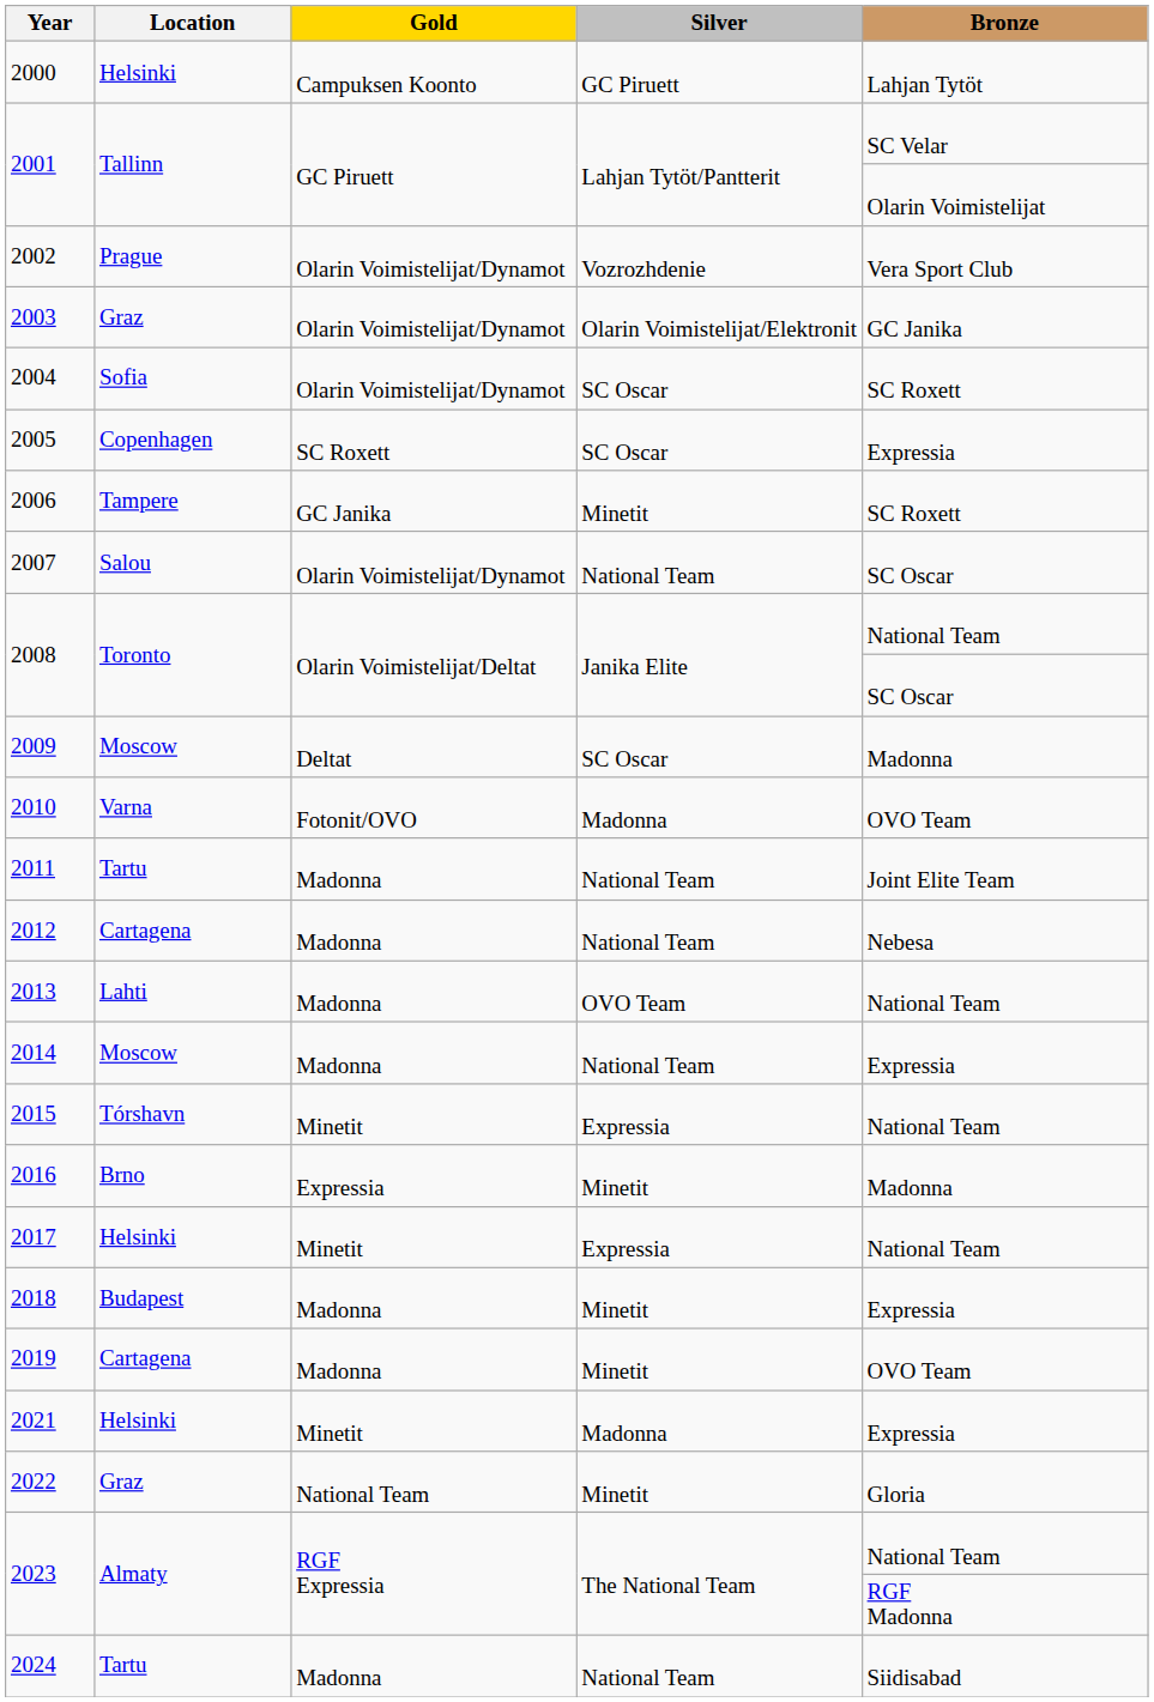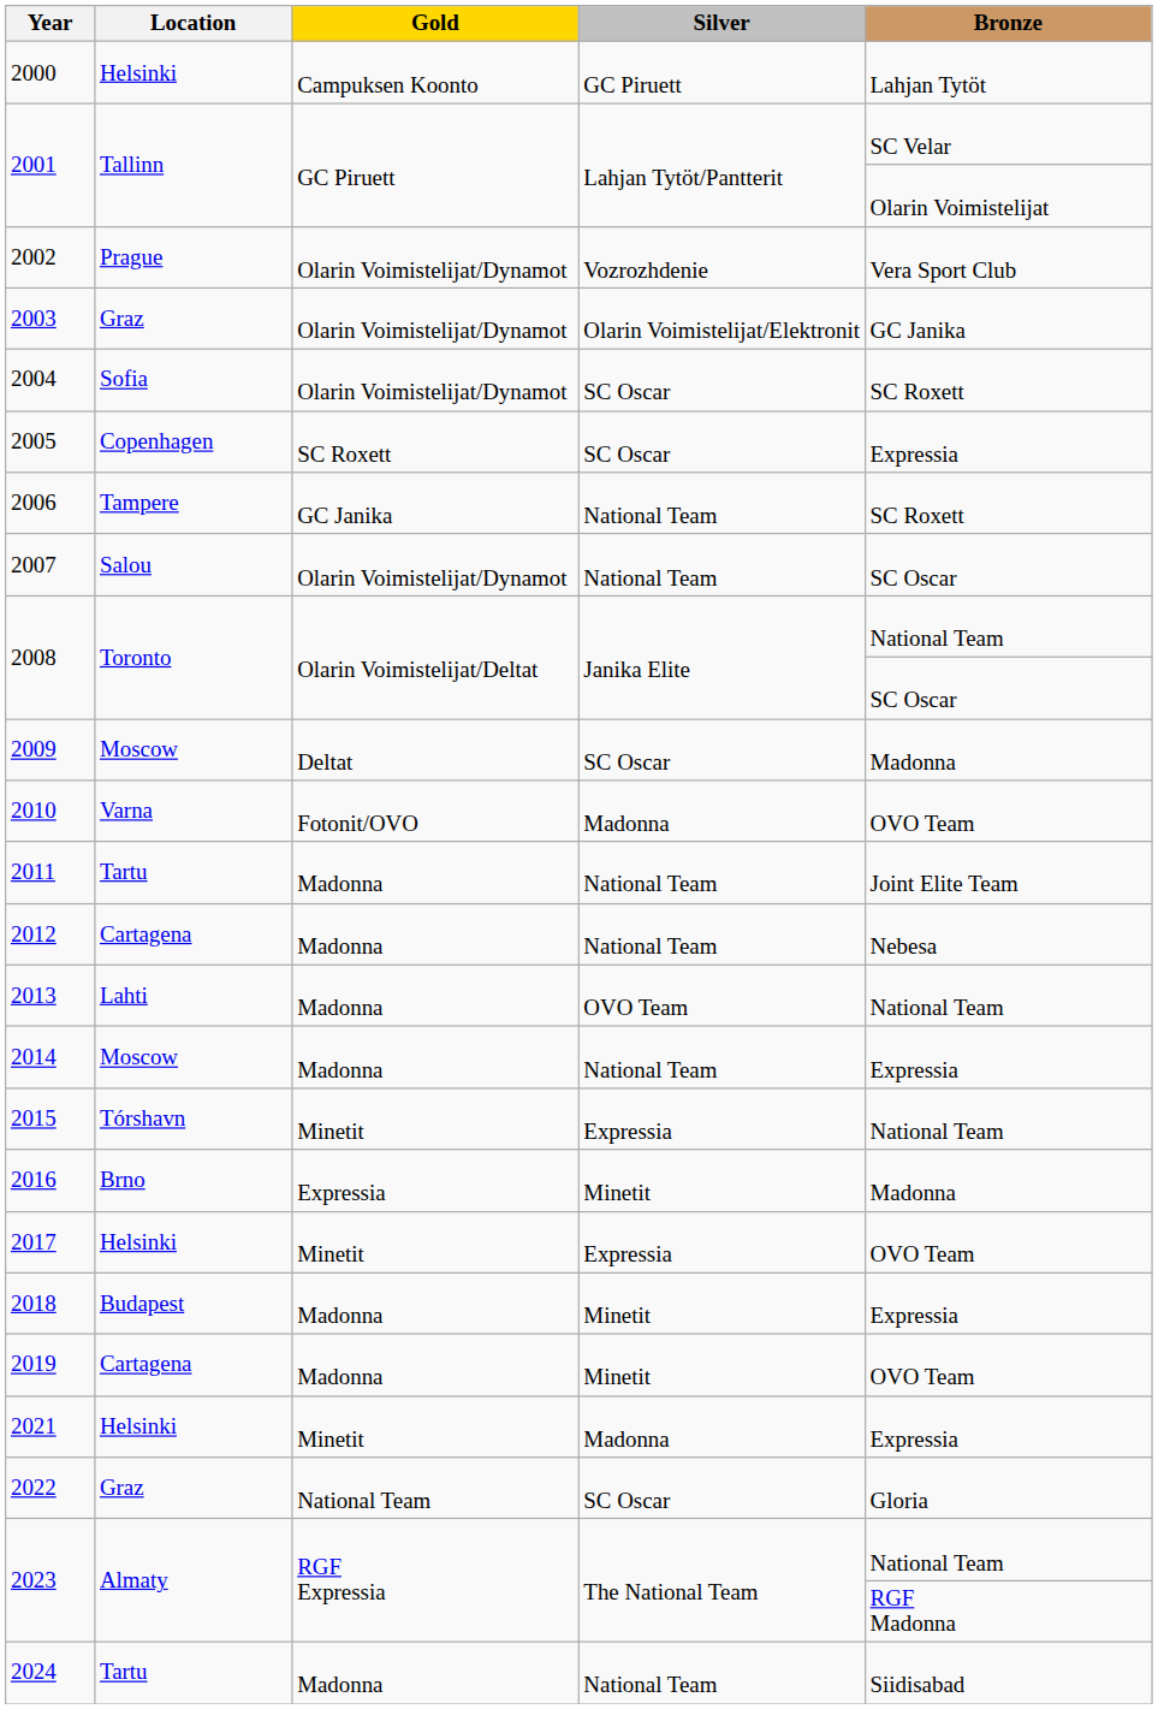 <table class="wikitable">
 <tr>
 <th>Year</th>
 <th>Location</th>
 <td align="center" bgcolor="gold" width=25%><strong>Gold</strong></td>
 <td align="center" bgcolor="silver" width=25%><strong>Silver</strong></td>
 <td align="center" bgcolor="cc9966" width=25%><strong>Bronze</strong></td>
 </tr>
 <tr>
 <td>2000</td>
 <td> <a href='#'>Helsinki</a></td>
 <td><br>Campuksen Koonto</td>
 <td><br>GC Piruett</td>
 <td><br>Lahjan Tytöt</td>
 </tr>
 <tr>
 <td rowspan=2><a href='#'>2001</a></td>
 <td rowspan=2> <a href='#'>Tallinn</a></td>
 <td rowspan=2><br>GC Piruett</td>
 <td rowspan=2><br>Lahjan Tytöt/Pantterit</td>
 <td><br>SC Velar</td>
 </tr>
 <tr>
 <td><br>Olarin Voimistelijat</td>
 </tr>
 <tr>
 <td>2002</td>
 <td> <a href='#'>Prague</a></td>
 <td><br>Olarin Voimistelijat/Dynamot</td>
 <td><br>Vozrozhdenie</td>
 <td><br>Vera Sport Club</td>
 </tr>
 <tr>
 <td><a href='#'>2003</a></td>
 <td> <a href='#'>Graz</a></td>
 <td><br>Olarin Voimistelijat/Dynamot</td>
 <td><br>Olarin Voimistelijat/Elektronit</td>
 <td><br>GC Janika</td>
 </tr>
 <tr>
 <td>2004</td>
 <td> <a href='#'>Sofia</a></td>
 <td><br>Olarin Voimistelijat/Dynamot</td>
 <td><br>SC Oscar</td>
 <td><br>SC Roxett</td>
 </tr>
 <tr>
 <td>2005</td>
 <td> <a href='#'>Copenhagen</a></td>
 <td><br>SC Roxett</td>
 <td><br>SC Oscar</td>
 <td><br>Expressia</td>
 </tr>
 <tr>
 <td>2006</td>
 <td> <a href='#'>Tampere</a></td>
 <td><br>GC Janika</td>
-<td><br>Minetit</td>
+<td><br>National Team</td>
 <td><br>SC Roxett</td>
 </tr>
 <tr>
 <td>2007</td>
 <td> <a href='#'>Salou</a></td>
 <td><br>Olarin Voimistelijat/Dynamot</td>
 <td><br>National Team</td>
 <td><br>SC Oscar</td>
 </tr>
 <tr>
 <td rowspan=2>2008</td>
 <td rowspan=2> <a href='#'>Toronto</a></td>
 <td rowspan=2><br>Olarin Voimistelijat/Deltat</td>
 <td rowspan=2><br>Janika Elite</td>
 <td><br>National Team</td>
 </tr>
 <tr>
 <td><br>SC Oscar</td>
 </tr>
 <tr>
 <td><a href='#'>2009</a></td>
 <td> <a href='#'>Moscow</a></td>
 <td><br>Deltat</td>
 <td><br>SC Oscar</td>
 <td><br>Madonna</td>
 </tr>
 <tr>
 <td><a href='#'>2010</a></td>
 <td> <a href='#'>Varna</a></td>
 <td><br>Fotonit/OVO</td>
 <td><br>Madonna</td>
 <td><br>OVO Team</td>
 </tr>
 <tr>
 <td><a href='#'>2011</a></td>
 <td> <a href='#'>Tartu</a></td>
 <td><br>Madonna</td>
 <td><br>National Team</td>
 <td><br>Joint Elite Team</td>
 </tr>
 <tr>
 <td><a href='#'>2012</a></td>
 <td> <a href='#'>Cartagena</a></td>
 <td><br>Madonna</td>
 <td><br>National Team</td>
 <td><br>Nebesa</td>
 </tr>
 <tr>
 <td><a href='#'>2013</a></td>
 <td> <a href='#'>Lahti</a></td>
 <td><br>Madonna</td>
 <td><br>OVO Team</td>
 <td><br>National Team</td>
 </tr>
 <tr>
 <td><a href='#'>2014</a></td>
 <td> <a href='#'>Moscow</a></td>
 <td><br>Madonna</td>
 <td><br>National Team</td>
 <td><br>Expressia</td>
 </tr>
 <tr>
 <td><a href='#'>2015</a></td>
 <td> <a href='#'>Tórshavn</a></td>
 <td><br>Minetit</td>
 <td><br>Expressia</td>
 <td><br>National Team</td>
 </tr>
 <tr>
 <td><a href='#'>2016</a></td>
 <td> <a href='#'>Brno</a></td>
 <td><br>Expressia</td>
 <td><br>Minetit</td>
 <td><br>Madonna</td>
 </tr>
 <tr>
 <td><a href='#'>2017</a></td>
 <td> <a href='#'>Helsinki</a></td>
 <td><br>Minetit</td>
 <td><br>Expressia</td>
-<td><br>National Team</td>
+<td><br>OVO Team</td>
 </tr>
 <tr>
 <td><a href='#'>2018</a></td>
 <td> <a href='#'>Budapest</a></td>
 <td><br>Madonna</td>
 <td><br>Minetit</td>
 <td><br>Expressia</td>
 </tr>
 <tr>
 <td><a href='#'>2019</a></td>
 <td> <a href='#'>Cartagena</a></td>
 <td><br>Madonna</td>
 <td><br>Minetit</td>
 <td><br>OVO Team</td>
 </tr>
 <tr>
 <td><a href='#'>2021</a></td>
 <td> <a href='#'>Helsinki</a></td>
 <td><br>Minetit</td>
 <td><br>Madonna</td>
 <td><br>Expressia</td>
 </tr>
 <tr>
 <td><a href='#'>2022</a></td>
 <td> <a href='#'>Graz</a></td>
 <td><br>National Team</td>
-<td><br>Minetit</td>
+<td><br>SC Oscar</td>
 <td><br>Gloria</td>
 </tr>
 <tr>
 <td rowspan=2><a href='#'>2023</a></td>
 <td rowspan=2> <a href='#'>Almaty</a></td>
 <td rowspan=2><a href='#'>RGF</a><br>Expressia</td>
 <td rowspan=2><br>The National Team</td>
 <td><br>National Team</td>
 </tr>
 <tr>
 <td><a href='#'>RGF</a><br>Madonna</td>
 </tr>
 <tr>
 <td><a href='#'>2024</a></td>
 <td> <a href='#'>Tartu</a></td>
 <td><br>Madonna</td>
 <td><br>National Team</td>
 <td><br>Siidisabad</td>
 </tr>
 </table>
